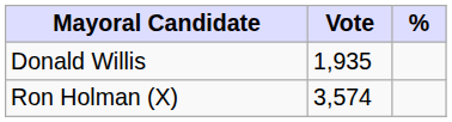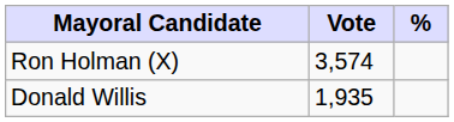 <table class="wikitable">
 <tr>
 <th style="background:#ddf; width:200px;">Mayoral Candidate </th>
 <th style="background:#ddf; width:50px;">Vote</th>
 <th style="background:#ddf; width:30px;">%</th>
 </tr>
 <tr>
+<td>Ron Holman (X)</td>
+<td>3,574</td>
+<td></td>
+</tr>
+<tr>
 <td>Donald Willis</td>
 <td>1,935</td>
 <td></td>
 </tr>
-<tr>
-<td>Ron Holman (X)</td>
-<td>3,574</td>
-<td></td>
-</tr>
 </table>
